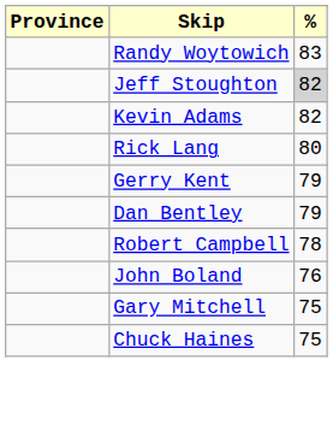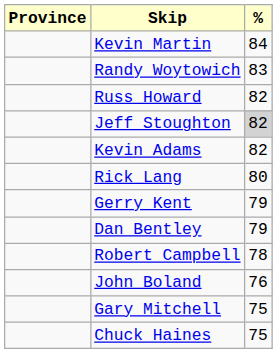 <table class="wikitable">
 <tr>
 <th style="background: #ffffcc;">Province</th>
 <th style="background: #ffffcc;">Skip</th>
 <th style="background: #ffffcc;">%</th>
 </tr>
 <tr>
 <td></td>
+<td><a href='#'>Kevin Martin</a></td>
+<td>84</td>
+</tr>
+<tr>
+<td></td>
 <td><a href='#'>Randy Woytowich</a></td>
 <td>83</td>
+</tr>
+<tr>
+<td></td>
+<td><a href='#'>Russ Howard</a></td>
+<td>82</td>
 </tr>
 <tr>
 <td></td>
 <td><a href='#'>Jeff Stoughton</a></td>
 <td style="background: lightgrey;">82</td>
 </tr>
 <tr>
 <td></td>
 <td><a href='#'>Kevin Adams</a></td>
 <td>82</td>
 </tr>
 <tr>
 <td></td>
 <td><a href='#'>Rick Lang</a></td>
 <td>80</td>
 </tr>
 <tr>
 <td></td>
 <td><a href='#'>Gerry Kent</a></td>
 <td>79</td>
 </tr>
 <tr>
 <td></td>
 <td><a href='#'>Dan Bentley</a></td>
 <td>79</td>
 </tr>
 <tr>
 <td></td>
 <td><a href='#'>Robert Campbell</a></td>
 <td>78</td>
 </tr>
 <tr>
 <td></td>
 <td><a href='#'>John Boland</a></td>
 <td>76</td>
 </tr>
 <tr>
 <td></td>
 <td><a href='#'>Gary Mitchell</a></td>
 <td>75</td>
 </tr>
 <tr>
 <td></td>
 <td><a href='#'>Chuck Haines</a></td>
 <td>75</td>
 </tr>
 </table>
